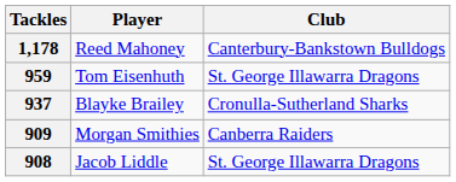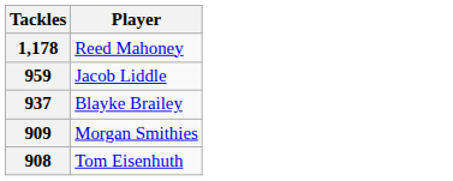 <table class="wikitable" style="text-align:left;">
 <tr>
 <th>Tackles</th>
 <th>Player</th>
-<th>Club</th>
 </tr>
 <tr>
 <th>1,178</th>
 <td><a href='#'>Reed Mahoney</a></td>
-<td><a href='#'>Canterbury-Bankstown Bulldogs</a></td>
 </tr>
 <tr>
 <th>959</th>
-<td><a href='#'>Tom Eisenhuth</a></td>
-<td><a href='#'>St. George Illawarra Dragons</a></td>
+<td><a href='#'>Jacob Liddle</a></td>
 </tr>
 <tr>
 <th>937</th>
 <td><a href='#'>Blayke Brailey</a></td>
-<td><a href='#'>Cronulla-Sutherland Sharks</a></td>
 </tr>
 <tr>
 <th>909</th>
 <td><a href='#'>Morgan Smithies</a></td>
-<td><a href='#'>Canberra Raiders</a></td>
 </tr>
 <tr>
 <th>908</th>
-<td><a href='#'>Jacob Liddle</a></td>
-<td><a href='#'>St. George Illawarra Dragons</a></td>
+<td><a href='#'>Tom Eisenhuth</a></td>
 </tr>
 </table>
